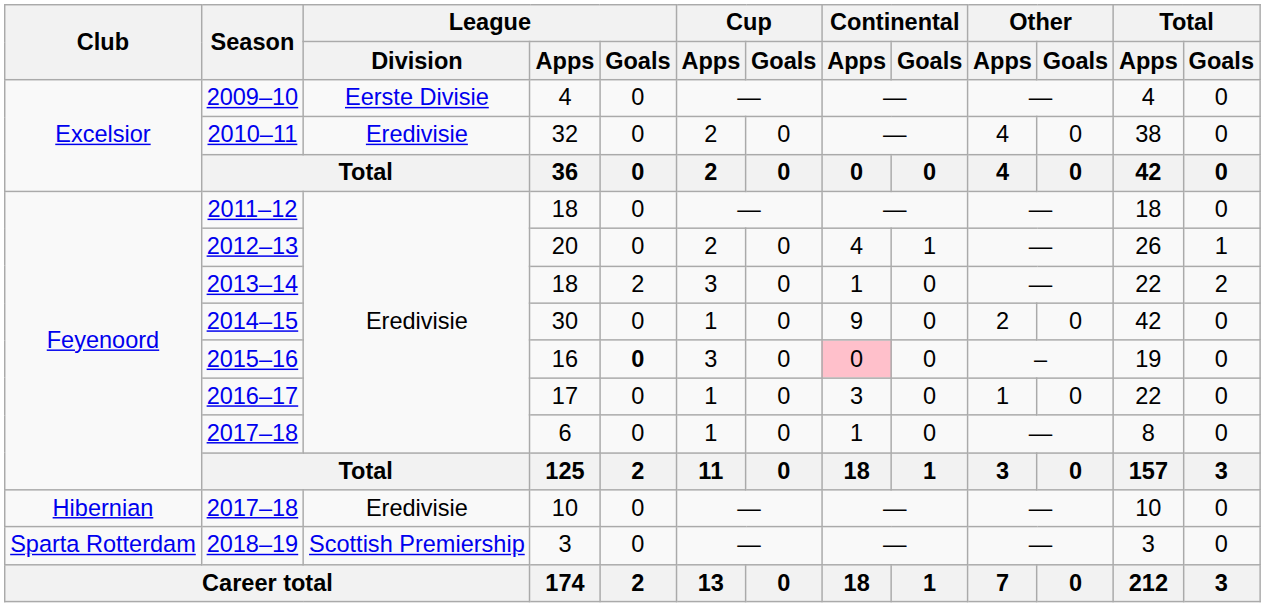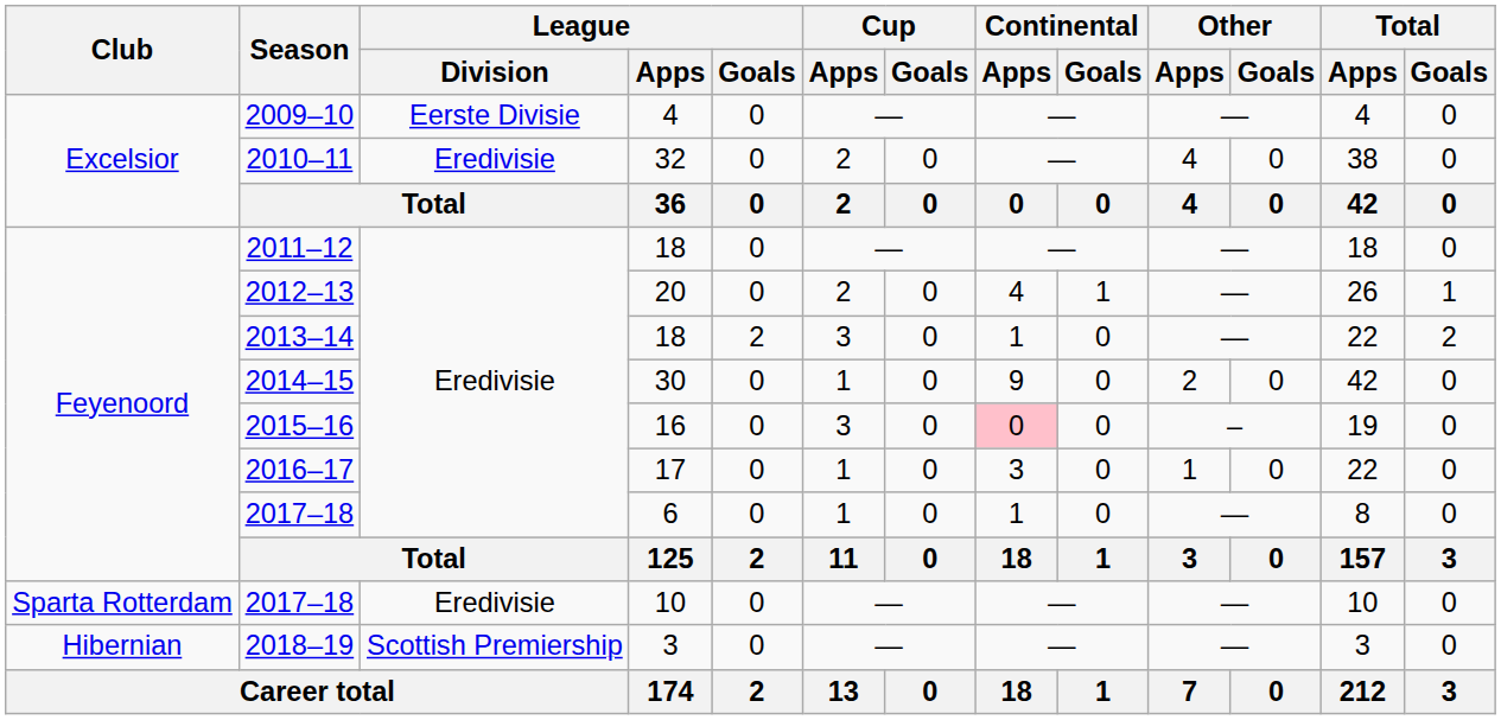 <table class="wikitable" style="text-align:center">
 <tr>
 <th rowspan="2">Club</th>
 <th rowspan="2">Season</th>
 <th colspan="3">League</th>
 <th colspan="2">Cup</th>
 <th colspan="2">Continental</th>
 <th colspan="2">Other</th>
 <th colspan="2">Total</th>
 </tr>
 <tr>
 <th>Division</th>
 <th>Apps</th>
 <th>Goals</th>
 <th>Apps</th>
 <th>Goals</th>
 <th>Apps</th>
 <th>Goals</th>
 <th>Apps</th>
 <th>Goals</th>
 <th>Apps</th>
 <th>Goals</th>
 </tr>
 <tr>
 <td rowspan="3"><a href='#'>Excelsior</a></td>
 <td><a href='#'>2009–10</a></td>
 <td><a href='#'>Eerste Divisie</a></td>
 <td>4</td>
 <td>0</td>
 <td colspan="2">—</td>
 <td colspan="2">—</td>
 <td colspan="2">—</td>
 <td>4</td>
 <td>0</td>
 </tr>
 <tr>
 <td><a href='#'>2010–11</a></td>
 <td><a href='#'>Eredivisie</a></td>
 <td>32</td>
 <td>0</td>
 <td>2</td>
 <td>0</td>
 <td colspan="2">—</td>
 <td>4</td>
 <td>0</td>
 <td>38</td>
 <td>0</td>
 </tr>
 <tr>
 <th colspan="2">Total</th>
 <th>36</th>
 <th>0</th>
 <th>2</th>
 <th>0</th>
 <th>0</th>
 <th>0</th>
 <th>4</th>
 <th>0</th>
 <th>42</th>
 <th>0</th>
 </tr>
 <tr>
 <td rowspan="8"><a href='#'>Feyenoord</a></td>
 <td><a href='#'>2011–12</a></td>
 <td rowspan="7">Eredivisie</td>
 <td>18</td>
 <td>0</td>
 <td colspan="2">—</td>
 <td colspan="2">—</td>
 <td colspan="2">—</td>
 <td>18</td>
 <td>0</td>
 </tr>
 <tr>
 <td><a href='#'>2012–13</a></td>
 <td>20</td>
 <td>0</td>
 <td>2</td>
 <td>0</td>
 <td>4</td>
 <td>1</td>
 <td colspan="2">—</td>
 <td>26</td>
 <td>1</td>
 </tr>
 <tr>
 <td><a href='#'>2013–14</a></td>
 <td>18</td>
 <td>2</td>
 <td>3</td>
 <td>0</td>
 <td>1</td>
 <td>0</td>
 <td colspan="2">—</td>
 <td>22</td>
 <td>2</td>
 </tr>
 <tr>
 <td><a href='#'>2014–15</a></td>
 <td>30</td>
 <td>0</td>
 <td>1</td>
 <td>0</td>
 <td>9</td>
 <td>0</td>
 <td>2</td>
 <td>0</td>
 <td>42</td>
 <td>0</td>
 </tr>
 <tr>
 <td><a href='#'>2015–16</a></td>
 <td>16</td>
-<td><strong>0</strong></td>
+<td>0</td>
 <td>3</td>
 <td>0</td>
 <td style="background: pink;">0</td>
 <td>0</td>
 <td colspan="2">–</td>
 <td>19</td>
 <td>0</td>
 </tr>
 <tr>
 <td><a href='#'>2016–17</a></td>
 <td>17</td>
 <td>0</td>
 <td>1</td>
 <td>0</td>
 <td>3</td>
 <td>0</td>
 <td>1</td>
 <td>0</td>
 <td>22</td>
 <td>0</td>
 </tr>
 <tr>
 <td><a href='#'>2017–18</a></td>
 <td>6</td>
 <td>0</td>
 <td>1</td>
 <td>0</td>
 <td>1</td>
 <td>0</td>
 <td colspan="2">—</td>
 <td>8</td>
 <td>0</td>
 </tr>
 <tr>
 <th colspan="2">Total</th>
 <th>125</th>
 <th>2</th>
 <th>11</th>
 <th>0</th>
 <th>18</th>
 <th>1</th>
 <th>3</th>
 <th>0</th>
 <th>157</th>
 <th>3</th>
 </tr>
 <tr>
-<td><a href='#'>Hibernian</a></td>
+<td><a href='#'>Sparta Rotterdam</a></td>
 <td><a href='#'>2017–18</a></td>
 <td>Eredivisie</td>
 <td>10</td>
 <td>0</td>
 <td colspan="2">—</td>
 <td colspan="2">—</td>
 <td colspan="2">—</td>
 <td>10</td>
 <td>0</td>
 </tr>
 <tr>
-<td><a href='#'>Sparta Rotterdam</a></td>
+<td><a href='#'>Hibernian</a></td>
 <td><a href='#'>2018–19</a></td>
 <td><a href='#'>Scottish Premiership</a></td>
 <td>3</td>
 <td>0</td>
 <td colspan="2">—</td>
 <td colspan="2">—</td>
 <td colspan="2">—</td>
 <td>3</td>
 <td>0</td>
 </tr>
 <tr>
 <th colspan="3">Career total</th>
 <th>174</th>
 <th>2</th>
 <th>13</th>
 <th>0</th>
 <th>18</th>
 <th>1</th>
 <th>7</th>
 <th>0</th>
 <th>212</th>
 <th>3</th>
 </tr>
 </table>
